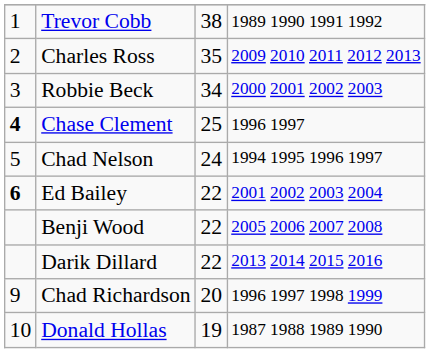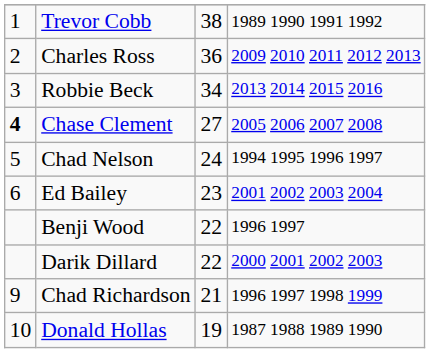 <table class="wikitable">
 <tr>
 </tr>
 <tr>
 <td>1</td>
 <td><a href='#'>Trevor Cobb</a></td>
 <td>38</td>
 <td style="font-size:80%;">1989 1990 1991 1992</td>
 </tr>
 <tr>
 <td>2</td>
 <td>Charles Ross</td>
-<td>35</td>
+<td>36</td>
 <td style="font-size:80%;"><a href='#'>2009</a> <a href='#'>2010</a> <a href='#'>2011</a> <a href='#'>2012</a> <a href='#'>2013</a></td>
 </tr>
 <tr>
 <td>3</td>
 <td>Robbie Beck</td>
 <td>34</td>
-<td style="font-size:80%;"><a href='#'>2000</a> <a href='#'>2001</a> <a href='#'>2002</a> <a href='#'>2003</a></td>
+<td style="font-size:80%;"><a href='#'>2013</a> <a href='#'>2014</a> <a href='#'>2015</a> <a href='#'>2016</a></td>
 </tr>
 <tr>
 <td><strong>4</strong></td>
 <td><a href='#'>Chase Clement</a></td>
-<td>25</td>
-<td style="font-size:80%;">1996 1997</td>
+<td>27</td>
+<td style="font-size:80%;"><a href='#'>2005</a> <a href='#'>2006</a> <a href='#'>2007</a> <a href='#'>2008</a></td>
 </tr>
 <tr>
 <td>5</td>
 <td>Chad Nelson</td>
 <td>24</td>
 <td style="font-size:80%;">1994 1995 1996 1997</td>
 </tr>
 <tr>
-<td><strong>6</strong></td>
+<td>6</td>
 <td>Ed Bailey</td>
-<td>22</td>
+<td>23</td>
 <td style="font-size:80%;"><a href='#'>2001</a> <a href='#'>2002</a> <a href='#'>2003</a> <a href='#'>2004</a></td>
 </tr>
 <tr>
 <td></td>
 <td>Benji Wood</td>
 <td>22</td>
-<td style="font-size:80%;"><a href='#'>2005</a> <a href='#'>2006</a> <a href='#'>2007</a> <a href='#'>2008</a></td>
+<td style="font-size:80%;">1996 1997</td>
 </tr>
 <tr>
 <td></td>
 <td>Darik Dillard</td>
 <td>22</td>
-<td style="font-size:80%;"><a href='#'>2013</a> <a href='#'>2014</a> <a href='#'>2015</a> <a href='#'>2016</a></td>
+<td style="font-size:80%;"><a href='#'>2000</a> <a href='#'>2001</a> <a href='#'>2002</a> <a href='#'>2003</a></td>
 </tr>
 <tr>
 <td>9</td>
 <td>Chad Richardson</td>
-<td>20</td>
+<td>21</td>
 <td style="font-size:80%;">1996 1997 1998 <a href='#'>1999</a></td>
 </tr>
 <tr>
 <td>10</td>
 <td><a href='#'>Donald Hollas</a></td>
 <td>19</td>
 <td style="font-size:80%;">1987 1988 1989 1990</td>
 </tr>
 </table>
